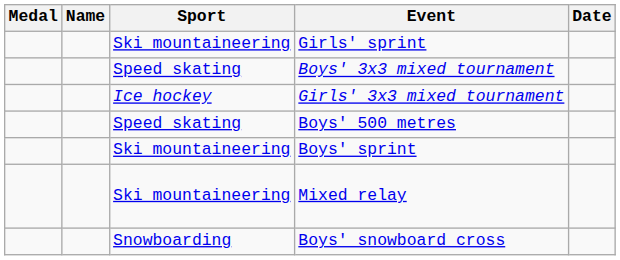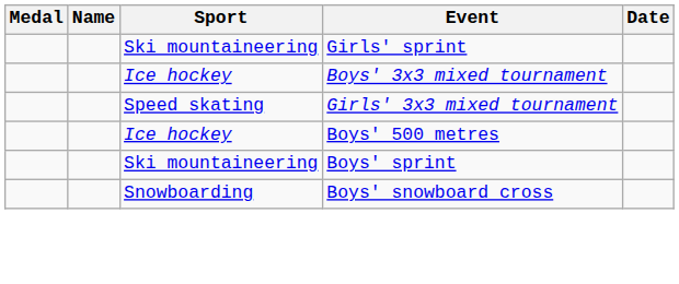 <table class="wikitable sortable" style="font-size:95%;">
 <tr>
 <th>Medal</th>
 <th>Name</th>
 <th>Sport</th>
 <th>Event</th>
 <th>Date</th>
 </tr>
 <tr>
 <td></td>
 <td></td>
 <td><a href='#'>Ski mountaineering</a></td>
 <td><a href='#'>Girls' sprint</a></td>
 <td></td>
 </tr>
 <tr>
 <td><em></em></td>
 <td><em></em></td>
-<td><a href='#'>Speed skating</a></td>
+<td><em><a href='#'>Ice hockey</a></em></td>
 <td><em><a href='#'>Boys' 3x3 mixed tournament</a></em></td>
 <td><em></em></td>
 </tr>
 <tr>
 <td><em></em></td>
 <td><em></em></td>
-<td><em><a href='#'>Ice hockey</a></em></td>
+<td><a href='#'>Speed skating</a></td>
 <td><em><a href='#'>Girls' 3x3 mixed tournament</a></em></td>
 <td><em></em></td>
 </tr>
 <tr>
 <td></td>
 <td></td>
-<td><a href='#'>Speed skating</a></td>
+<td><em><a href='#'>Ice hockey</a></em></td>
 <td><a href='#'>Boys' 500 metres</a></td>
 <td></td>
 </tr>
 <tr>
 <td></td>
 <td></td>
 <td><a href='#'>Ski mountaineering</a></td>
 <td><a href='#'>Boys' sprint</a></td>
 <td></td>
 </tr>
 <tr>
 <td></td>
-<td><br><br><br></td>
-<td><a href='#'>Ski mountaineering</a></td>
-<td><a href='#'>Mixed relay</a></td>
-<td></td>
-</tr>
-<tr>
-<td></td>
 <td></td>
 <td><a href='#'>Snowboarding</a></td>
 <td><a href='#'>Boys' snowboard cross</a></td>
 <td></td>
 </tr>
 </table>
